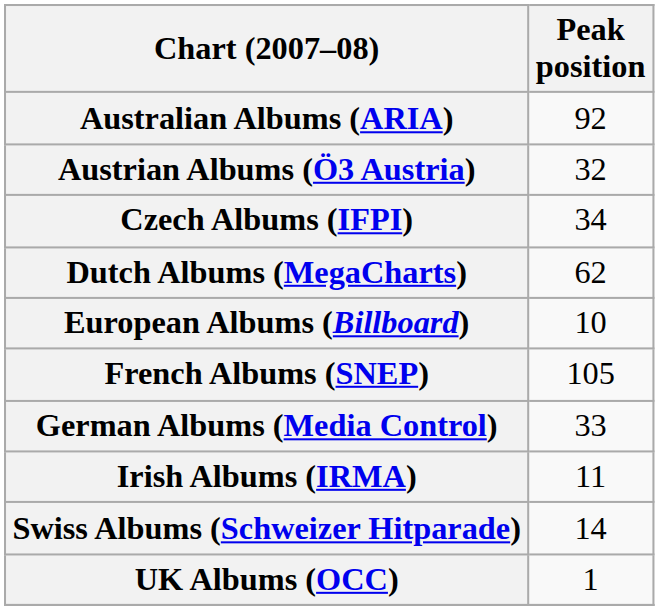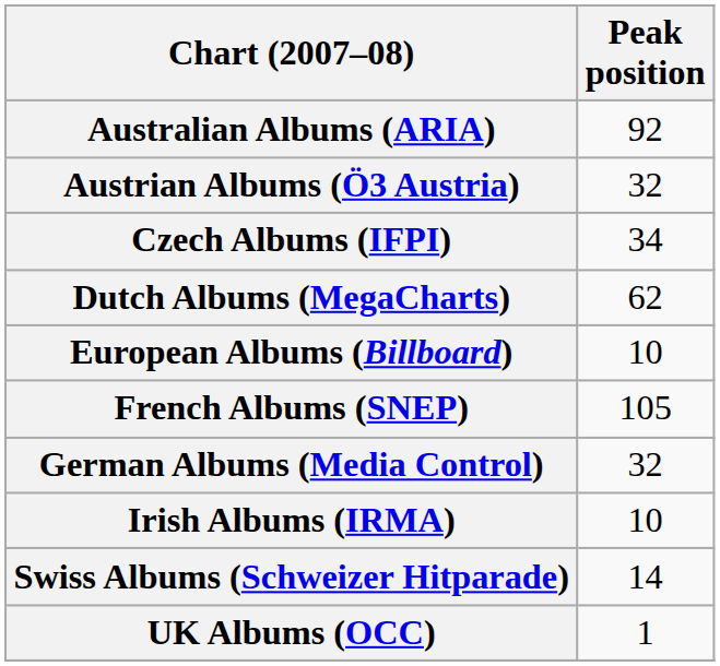 <table class="wikitable sortable plainrowheaders" style="text-align:center;">
 <tr>
 <th scope="col">Chart (2007–08)</th>
 <th scope="col">Peak<br>position</th>
 </tr>
 <tr>
 <th scope="row">Australian Albums (<a href='#'>ARIA</a>)</th>
 <td>92</td>
 </tr>
 <tr>
 <th scope="row">Austrian Albums (<a href='#'>Ö3 Austria</a>)</th>
 <td>32</td>
 </tr>
 <tr>
 <th scope="row">Czech Albums (<a href='#'>IFPI</a>)</th>
 <td>34</td>
 </tr>
 <tr>
 <th scope="row">Dutch Albums (<a href='#'>MegaCharts</a>)</th>
 <td>62</td>
 </tr>
 <tr>
 <th scope="row">European Albums (<em><a href='#'>Billboard</a></em>)</th>
 <td>10</td>
 </tr>
 <tr>
 <th scope="row">French Albums (<a href='#'>SNEP</a>)</th>
 <td>105</td>
 </tr>
 <tr>
 <th scope="row">German Albums (<a href='#'>Media Control</a>)</th>
-<td>33</td>
+<td>32</td>
 </tr>
 <tr>
 <th scope="row">Irish Albums (<a href='#'>IRMA</a>)</th>
-<td>11</td>
+<td>10</td>
 </tr>
 <tr>
 <th scope="row">Swiss Albums (<a href='#'>Schweizer Hitparade</a>)</th>
 <td>14</td>
 </tr>
 <tr>
 <th scope="row">UK Albums (<a href='#'>OCC</a>)</th>
 <td>1</td>
 </tr>
 <tr>
 </tr>
 </table>
